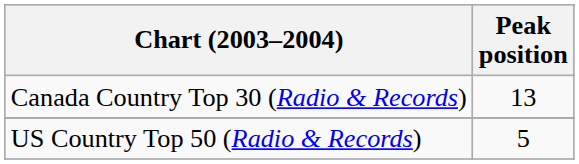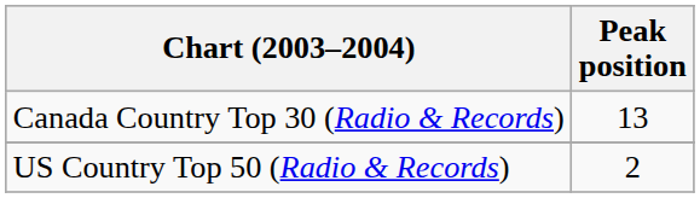 <table class="wikitable sortable">
 <tr>
 <th align="left">Chart (2003–2004)</th>
 <th align="center">Peak<br>position</th>
 </tr>
 <tr>
 <td>Canada Country Top 30 (<em><a href='#'>Radio & Records</a></em>)</td>
 <td align="center">13</td>
 </tr>
 <tr>
 </tr>
 <tr>
 </tr>
 <tr>
 <td>US Country Top 50 (<em><a href='#'>Radio & Records</a></em>)</td>
-<td align="center">5</td>
+<td align="center">2</td>
 </tr>
 </table>
